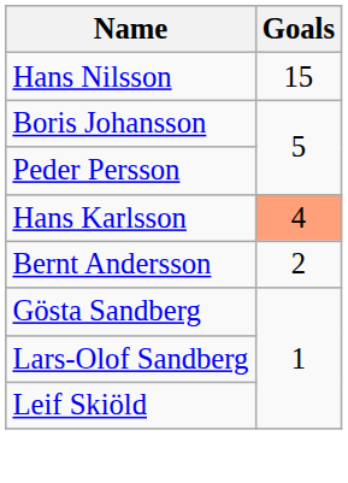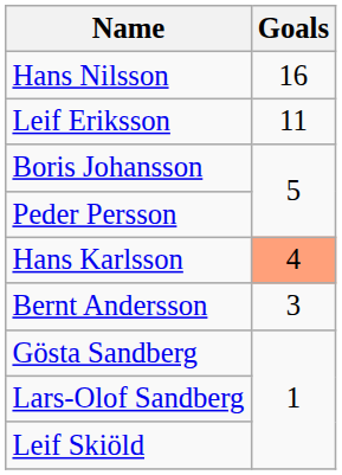 <table class="wikitable">
 <tr>
 <th>Name</th>
 <th>Goals</th>
 </tr>
 <tr>
 <td> <a href='#'>Hans Nilsson</a></td>
-<td style="text-align:center;">15</td>
+<td style="text-align:center;">16</td>
+</tr>
+<tr>
+<td> <a href='#'>Leif Eriksson</a></td>
+<td style="text-align:center;">11</td>
 </tr>
 <tr>
 <td> <a href='#'>Boris Johansson</a></td>
 <td rowspan="2" style="text-align:center;">5</td>
 </tr>
 <tr>
 <td> <a href='#'>Peder Persson</a></td>
 </tr>
 <tr>
 <td> <a href='#'>Hans Karlsson</a></td>
 <td style="background: lightsalmon; text-align:center;">4</td>
 </tr>
 <tr>
 <td> <a href='#'>Bernt Andersson</a></td>
-<td style="text-align:center;">2</td>
+<td style="text-align:center;">3</td>
 </tr>
 <tr>
 <td> <a href='#'>Gösta Sandberg</a></td>
 <td rowspan="3" style="text-align:center;">1</td>
 </tr>
 <tr>
 <td> <a href='#'>Lars-Olof Sandberg</a></td>
 </tr>
 <tr>
 <td> <a href='#'>Leif Skiöld</a></td>
 </tr>
 </table>
